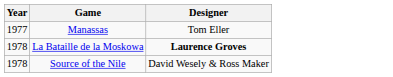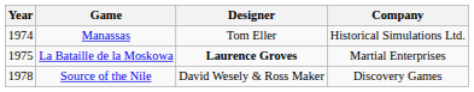 <table class="wikitable" style="font-size: 95%">
 <tr>
 <th>Year</th>
 <th>Game</th>
 <th>Designer</th>
+<th>Company</th>
 </tr>
 <tr align="center">
-<td>1977</td>
+<td>1974</td>
 <td><a href='#'>Manassas</a></td>
 <td>Tom Eller</td>
+<td>Historical Simulations Ltd.</td>
 </tr>
 <tr align="center">
-<td>1978</td>
+<td>1975</td>
 <td><a href='#'>La Bataille de la Moskowa</a></td>
 <td><strong>Laurence Groves</strong></td>
+<td>Martial Enterprises</td>
 </tr>
 <tr align="center">
 <td>1978</td>
 <td><a href='#'>Source of the Nile</a></td>
 <td>David Wesely & Ross Maker</td>
+<td>Discovery Games</td>
 </tr>
 </table>
